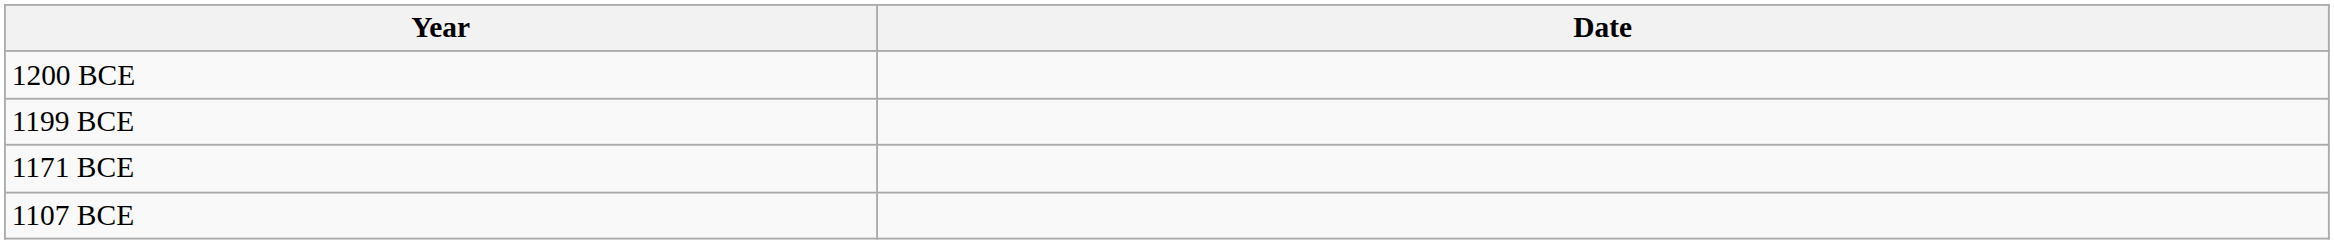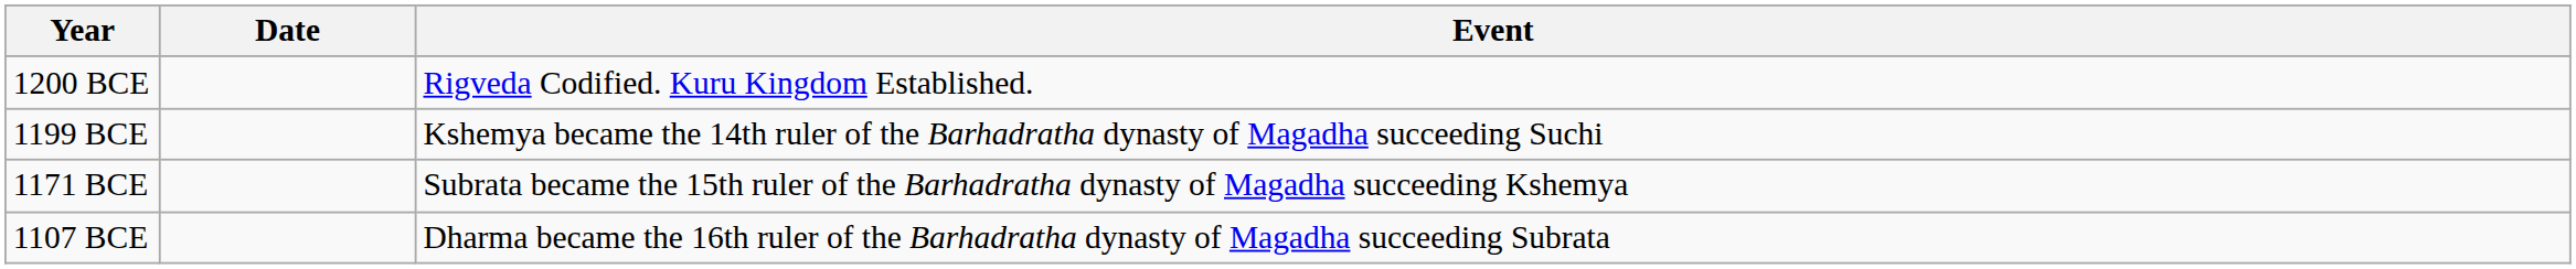 <table class="wikitable" style="width:100%">
 <tr>
 <th style="width:6%">Year</th>
 <th style="width:10%">Date</th>
+<th>Event</th>
 </tr>
 <tr>
 <td>1200 BCE</td>
 <td></td>
+<td><a href='#'>Rigveda</a> Codified. <a href='#'>Kuru Kingdom</a> Established.</td>
 </tr>
 <tr>
 <td>1199 BCE</td>
 <td></td>
+<td>Kshemya became the 14th ruler of the <em>Barhadratha</em> dynasty of <a href='#'>Magadha</a> succeeding Suchi</td>
 </tr>
 <tr>
 <td>1171 BCE</td>
 <td></td>
+<td>Subrata became the 15th ruler of the <em>Barhadratha</em> dynasty of <a href='#'>Magadha</a> succeeding Kshemya</td>
 </tr>
 <tr>
 <td>1107 BCE</td>
 <td></td>
+<td>Dharma became the 16th ruler of the <em>Barhadratha</em> dynasty of <a href='#'>Magadha</a> succeeding Subrata</td>
 </tr>
 </table>
